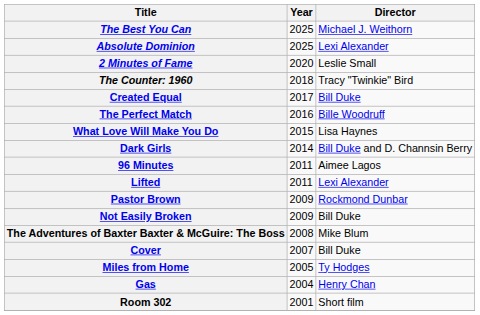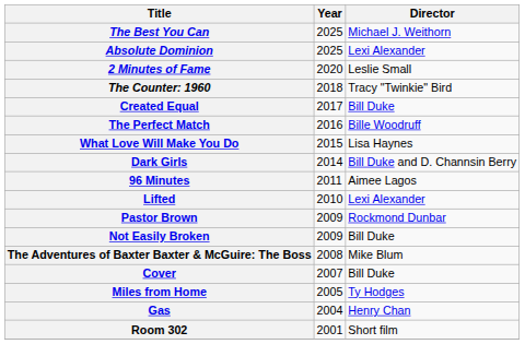 <table class="wikitable plainrowheaders">
 <tr>
 <th scope="col">Title</th>
 <th scope="col">Year</th>
 <th scope="col">Director</th>
 </tr>
 <tr>
 <th scope="row"><em><a href='#'>The Best You Can</a></em></th>
 <td>2025</td>
 <td><a href='#'>Michael J. Weithorn</a></td>
 </tr>
 <tr>
 <th scope="row"><em><a href='#'>Absolute Dominion</a></em></th>
 <td>2025</td>
 <td><a href='#'>Lexi Alexander</a></td>
 </tr>
 <tr>
 <th scope="row"><em><a href='#'>2 Minutes of Fame</a></em></th>
 <td>2020</td>
 <td>Leslie Small</td>
 </tr>
 <tr>
 <th scope="row"><em>The Counter: 1960<strong></th>
 <td>2018</td>
 <td>Tracy "Twinkie" Bird</td>
 </tr>
 <tr>
 <th scope="row"></em><a href='#'>Created Equal</a><em></th>
 <td>2017</td>
 <td><a href='#'>Bill Duke</a></td>
 </tr>
 <tr>
 <th scope="row"></em><a href='#'>The Perfect Match</a><em></th>
 <td>2016</td>
 <td><a href='#'>Bille Woodruff</a></td>
 </tr>
 <tr>
 <th scope="row"></em><a href='#'>What Love Will Make You Do</a><em></th>
 <td>2015</td>
 <td>Lisa Haynes</td>
 </tr>
 <tr>
 <th scope="row"></em><a href='#'>Dark Girls</a><em></th>
 <td>2014</td>
 <td><a href='#'>Bill Duke</a> and D. Channsin Berry</td>
 </tr>
 <tr>
 <th scope="row"></em><a href='#'>96 Minutes</a><em></th>
 <td>2011</td>
 <td>Aimee Lagos</td>
 </tr>
 <tr>
 <th scope="row"></em><a href='#'>Lifted</a><em></th>
-<td>2011</td>
+<td>2010</td>
 <td><a href='#'>Lexi Alexander</a></td>
 </tr>
 <tr>
 <th scope="row"></em><a href='#'>Pastor Brown</a><em></th>
 <td>2009</td>
 <td><a href='#'>Rockmond Dunbar</a></td>
 </tr>
 <tr>
 <th scope="row"></em><a href='#'>Not Easily Broken</a><em></th>
 <td>2009</td>
 <td>Bill Duke</td>
 </tr>
 <tr>
 <th scope="row"></em>The Adventures of Baxter Baxter & McGuire: The Boss<em></th>
 <td>2008</td>
 <td>Mike Blum</td>
 </tr>
 <tr>
 <th scope="row"></em><a href='#'>Cover</a><em></th>
 <td>2007</td>
 <td>Bill Duke</td>
 </tr>
 <tr>
 <th scope="row"></em><a href='#'>Miles from Home</a><em></th>
 <td>2005</td>
 <td><a href='#'>Ty Hodges</a></td>
 </tr>
 <tr>
 <th scope="row"></em><a href='#'>Gas</a><em></th>
 <td>2004</td>
 <td><a href='#'>Henry Chan</a></td>
 </tr>
 <tr>
 <th scope="row"></em>Room 302<em></th>
 <td>2001</td>
 <td>Short film</td>
 </tr>
 <tr>
 </tr>
 </table>
